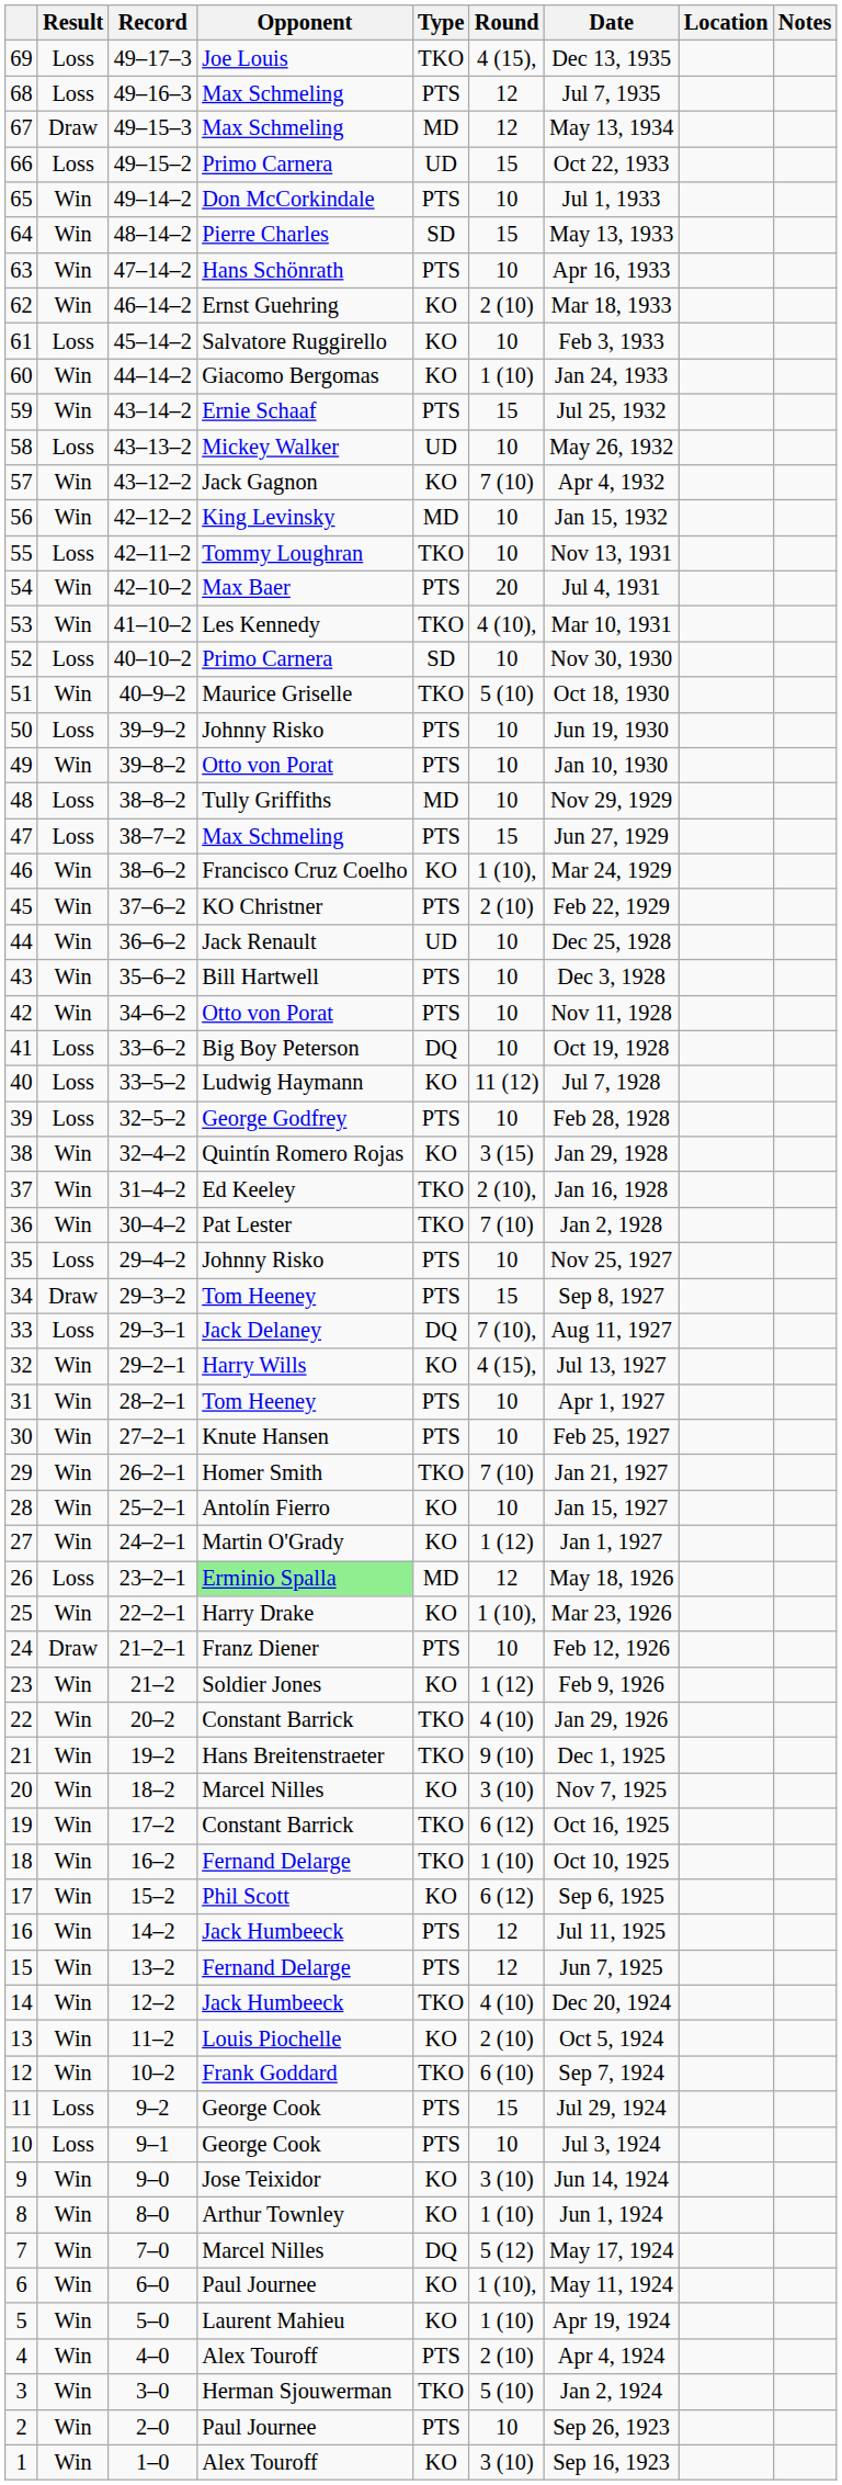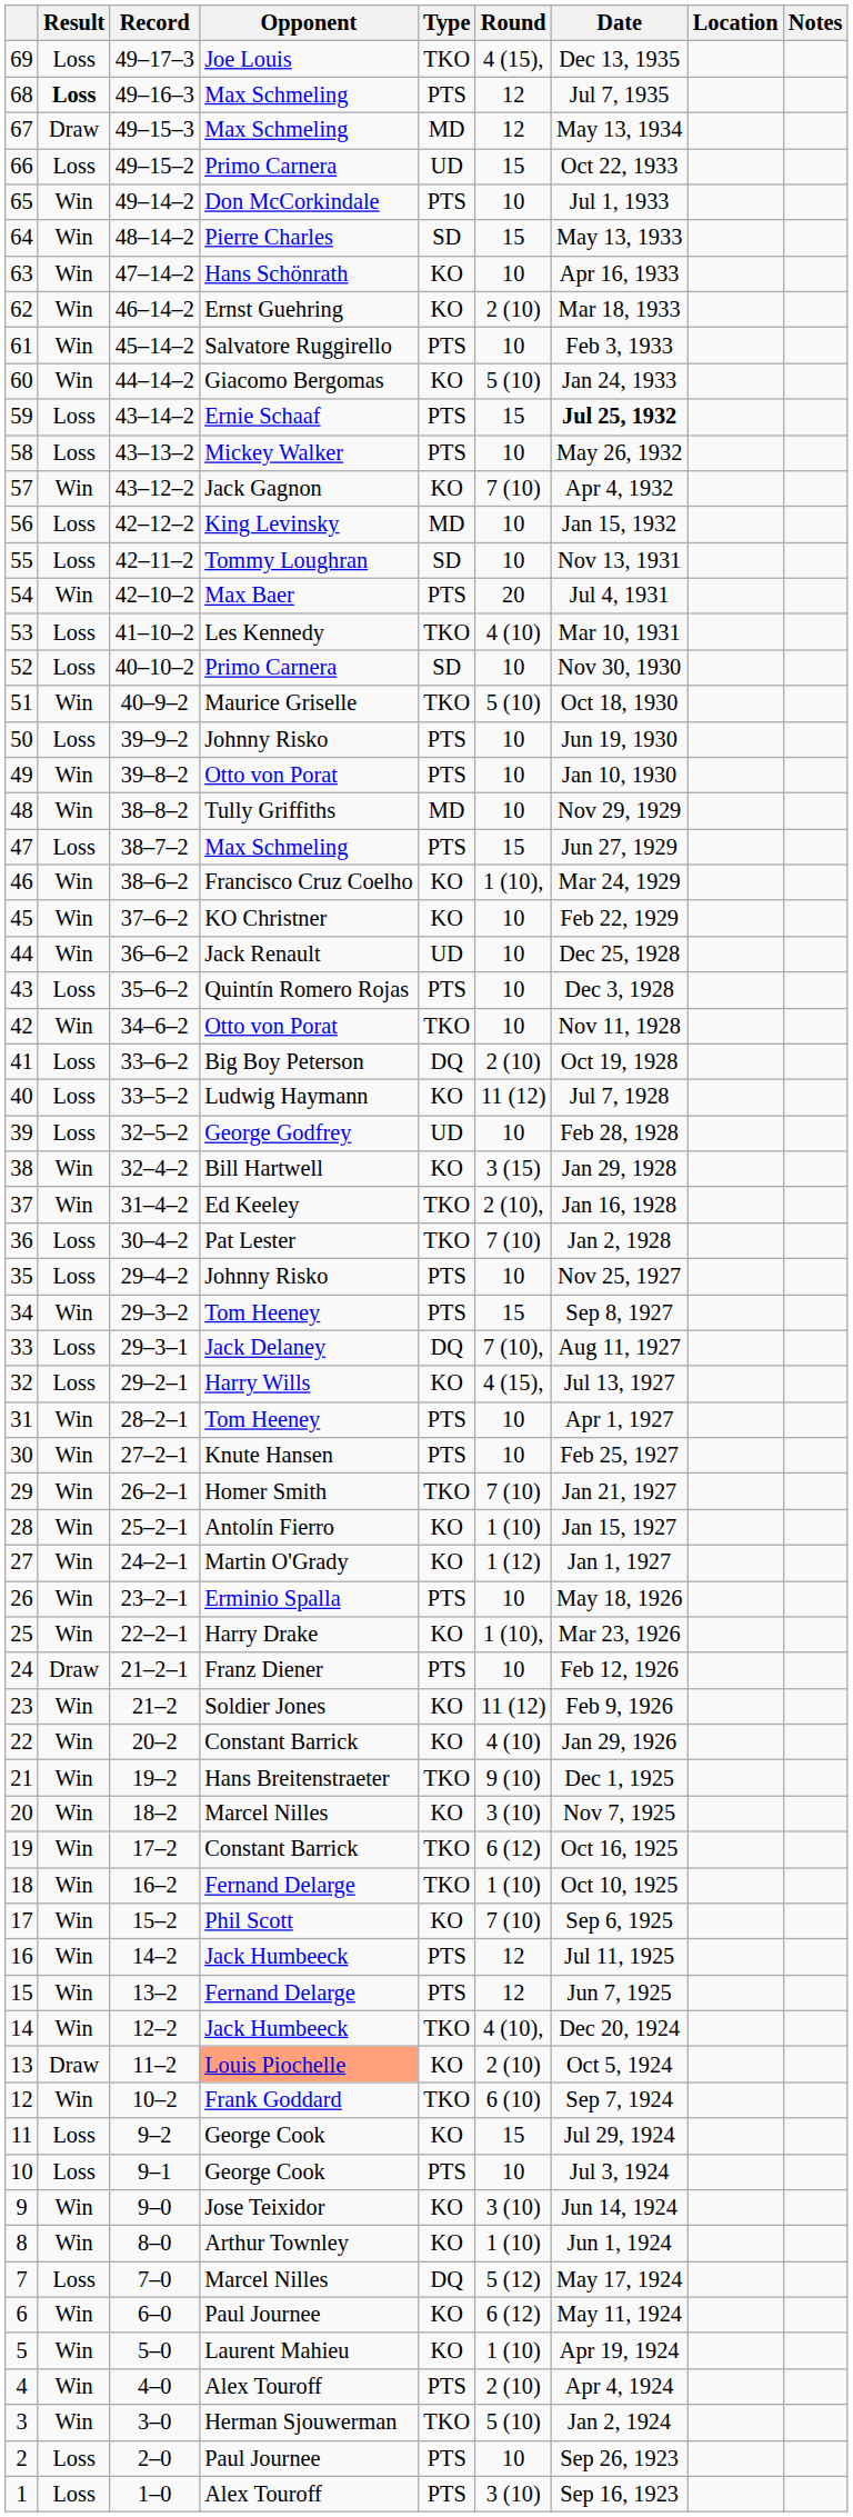 <table class="wikitable mw-collapsible" style="text-align:center">
 <tr>
 <th></th>
 <th>Result</th>
 <th>Record</th>
 <th>Opponent</th>
 <th>Type</th>
 <th>Round</th>
 <th>Date</th>
 <th>Location</th>
 <th>Notes</th>
 </tr>
 <tr>
 <td>69</td>
 <td>Loss</td>
 <td>49–17–3</td>
 <td align=left><a href='#'>Joe Louis</a></td>
 <td>TKO</td>
 <td>4 (15), </td>
 <td>Dec 13, 1935</td>
 <td style="text-align:left;"></td>
 <td></td>
 </tr>
 <tr>
 <td>68</td>
-<td>Loss</td>
+<td><strong>Loss</strong></td>
 <td>49–16–3</td>
 <td align=left><a href='#'>Max Schmeling</a></td>
 <td>PTS</td>
 <td>12</td>
 <td>Jul 7, 1935</td>
 <td style="text-align:left;"></td>
 <td></td>
 </tr>
 <tr>
 <td>67</td>
 <td>Draw</td>
 <td>49–15–3</td>
 <td align=left><a href='#'>Max Schmeling</a></td>
 <td>MD</td>
 <td>12</td>
 <td>May 13, 1934</td>
 <td style="text-align:left;"></td>
 <td style="text-align:left;"></td>
 </tr>
 <tr>
 <td>66</td>
 <td>Loss</td>
 <td>49–15–2</td>
 <td align=left><a href='#'>Primo Carnera</a></td>
 <td>UD</td>
 <td>15</td>
 <td>Oct 22, 1933</td>
 <td style="text-align:left;"></td>
 <td style="text-align:left;"></td>
 </tr>
 <tr>
 <td>65</td>
 <td>Win</td>
 <td>49–14–2</td>
 <td align=left><a href='#'>Don McCorkindale</a></td>
 <td>PTS</td>
 <td>10</td>
 <td>Jul 1, 1933</td>
 <td style="text-align:left;"></td>
 <td></td>
 </tr>
 <tr>
 <td>64</td>
 <td>Win</td>
 <td>48–14–2</td>
 <td align=left><a href='#'>Pierre Charles</a></td>
 <td>SD</td>
 <td>15</td>
 <td>May 13, 1933</td>
 <td style="text-align:left;"></td>
 <td style="text-align:left;"></td>
 </tr>
 <tr>
 <td>63</td>
 <td>Win</td>
 <td>47–14–2</td>
 <td align=left><a href='#'>Hans Schönrath</a></td>
-<td>PTS</td>
+<td>KO</td>
 <td>10</td>
 <td>Apr 16, 1933</td>
 <td style="text-align:left;"></td>
 <td></td>
 </tr>
 <tr>
 <td>62</td>
 <td>Win</td>
 <td>46–14–2</td>
 <td align=left>Ernst Guehring</td>
 <td>KO</td>
 <td>2 (10)</td>
 <td>Mar 18, 1933</td>
 <td style="text-align:left;"></td>
 <td></td>
 </tr>
 <tr>
 <td>61</td>
-<td>Loss</td>
+<td>Win</td>
 <td>45–14–2</td>
 <td align=left>Salvatore Ruggirello</td>
-<td>KO</td>
+<td>PTS</td>
 <td>10</td>
 <td>Feb 3, 1933</td>
 <td style="text-align:left;"></td>
 <td></td>
 </tr>
 <tr>
 <td>60</td>
 <td>Win</td>
 <td>44–14–2</td>
 <td align=left>Giacomo Bergomas</td>
 <td>KO</td>
-<td>1 (10)</td>
+<td>5 (10)</td>
 <td>Jan 24, 1933</td>
 <td style="text-align:left;"></td>
 <td></td>
 </tr>
 <tr>
 <td>59</td>
-<td>Win</td>
+<td>Loss</td>
 <td>43–14–2</td>
 <td align=left><a href='#'>Ernie Schaaf</a></td>
 <td>PTS</td>
 <td>15</td>
-<td>Jul 25, 1932</td>
+<td><strong>Jul 25, 1932</strong></td>
 <td style="text-align:left;"></td>
 <td></td>
 </tr>
 <tr>
 <td>58</td>
 <td>Loss</td>
 <td>43–13–2</td>
 <td align=left><a href='#'>Mickey Walker</a></td>
-<td>UD</td>
+<td>PTS</td>
 <td>10</td>
 <td>May 26, 1932</td>
 <td style="text-align:left;"></td>
 <td></td>
 </tr>
 <tr>
 <td>57</td>
 <td>Win</td>
 <td>43–12–2</td>
 <td align=left>Jack Gagnon</td>
 <td>KO</td>
 <td>7 (10)</td>
 <td>Apr 4, 1932</td>
 <td style="text-align:left;"></td>
 <td></td>
 </tr>
 <tr>
 <td>56</td>
-<td>Win</td>
+<td>Loss</td>
 <td>42–12–2</td>
 <td align=left><a href='#'>King Levinsky</a></td>
 <td>MD</td>
 <td>10</td>
 <td>Jan 15, 1932</td>
 <td style="text-align:left;"></td>
 <td></td>
 </tr>
 <tr>
 <td>55</td>
 <td>Loss</td>
 <td>42–11–2</td>
 <td align=left><a href='#'>Tommy Loughran</a></td>
-<td>TKO</td>
+<td>SD</td>
 <td>10</td>
 <td>Nov 13, 1931</td>
 <td style="text-align:left;"></td>
 <td></td>
 </tr>
 <tr>
 <td>54</td>
 <td>Win</td>
 <td>42–10–2</td>
 <td align=left><a href='#'>Max Baer</a></td>
 <td>PTS</td>
 <td>20</td>
 <td>Jul 4, 1931</td>
 <td style="text-align:left;"></td>
 <td></td>
 </tr>
 <tr>
 <td>53</td>
-<td>Win</td>
+<td>Loss</td>
 <td>41–10–2</td>
 <td align=left>Les Kennedy</td>
 <td>TKO</td>
-<td>4 (10), </td>
+<td>4 (10)</td>
 <td>Mar 10, 1931</td>
 <td style="text-align:left;"></td>
 <td></td>
 </tr>
 <tr>
 <td>52</td>
 <td>Loss</td>
 <td>40–10–2</td>
 <td align=left><a href='#'>Primo Carnera</a></td>
 <td>SD</td>
 <td>10</td>
 <td>Nov 30, 1930</td>
 <td style="text-align:left;"></td>
 <td></td>
 </tr>
 <tr>
 <td>51</td>
 <td>Win</td>
 <td>40–9–2</td>
 <td align=left>Maurice Griselle</td>
 <td>TKO</td>
 <td>5 (10)</td>
 <td>Oct 18, 1930</td>
 <td style="text-align:left;"></td>
 <td></td>
 </tr>
 <tr>
 <td>50</td>
 <td>Loss</td>
 <td>39–9–2</td>
 <td align=left>Johnny Risko</td>
 <td>PTS</td>
 <td>10</td>
 <td>Jun 19, 1930</td>
 <td style="text-align:left;"></td>
 <td></td>
 </tr>
 <tr>
 <td>49</td>
 <td>Win</td>
 <td>39–8–2</td>
 <td align=left><a href='#'>Otto von Porat</a></td>
 <td>PTS</td>
 <td>10</td>
 <td>Jan 10, 1930</td>
 <td style="text-align:left;"></td>
 <td></td>
 </tr>
 <tr>
 <td>48</td>
-<td>Loss</td>
+<td>Win</td>
 <td>38–8–2</td>
 <td align=left>Tully Griffiths</td>
 <td>MD</td>
 <td>10</td>
 <td>Nov 29, 1929</td>
 <td style="text-align:left;"></td>
 <td></td>
 </tr>
 <tr>
 <td>47</td>
 <td>Loss</td>
 <td>38–7–2</td>
 <td align=left><a href='#'>Max Schmeling</a></td>
 <td>PTS</td>
 <td>15</td>
 <td>Jun 27, 1929</td>
 <td style="text-align:left;"></td>
 <td></td>
 </tr>
 <tr>
 <td>46</td>
 <td>Win</td>
 <td>38–6–2</td>
 <td align=left>Francisco Cruz Coelho</td>
 <td>KO</td>
 <td>1 (10), </td>
 <td>Mar 24, 1929</td>
 <td style="text-align:left;"></td>
 <td></td>
 </tr>
 <tr>
 <td>45</td>
 <td>Win</td>
 <td>37–6–2</td>
 <td align=left>KO Christner</td>
-<td>PTS</td>
-<td>2 (10)</td>
+<td>KO</td>
+<td>10</td>
 <td>Feb 22, 1929</td>
 <td style="text-align:left;"></td>
 <td style="text-align:left;"></td>
 </tr>
 <tr>
 <td>44</td>
 <td>Win</td>
 <td>36–6–2</td>
 <td align=left>Jack Renault</td>
 <td>UD</td>
 <td>10</td>
 <td>Dec 25, 1928</td>
 <td style="text-align:left;"></td>
 <td style="text-align:left;"></td>
 </tr>
 <tr>
 <td>43</td>
-<td>Win</td>
+<td>Loss</td>
 <td>35–6–2</td>
-<td align=left>Bill Hartwell</td>
+<td align=left>Quintín Romero Rojas</td>
 <td>PTS</td>
 <td>10</td>
 <td>Dec 3, 1928</td>
 <td style="text-align:left;"></td>
 <td></td>
 </tr>
 <tr>
 <td>42</td>
 <td>Win</td>
 <td>34–6–2</td>
 <td align=left><a href='#'>Otto von Porat</a></td>
-<td>PTS</td>
+<td>TKO</td>
 <td>10</td>
 <td>Nov 11, 1928</td>
 <td style="text-align:left;"></td>
 <td></td>
 </tr>
 <tr>
 <td>41</td>
 <td>Loss</td>
 <td>33–6–2</td>
 <td align=left>Big Boy Peterson</td>
 <td>DQ</td>
-<td>10</td>
+<td>2 (10)</td>
 <td>Oct 19, 1928</td>
 <td style="text-align:left;"></td>
 <td style="text-align:left;"></td>
 </tr>
 <tr>
 <td>40</td>
 <td>Loss</td>
 <td>33–5–2</td>
 <td align=left>Ludwig Haymann</td>
 <td>KO</td>
 <td>11 (12)</td>
 <td>Jul 7, 1928</td>
 <td style="text-align:left;"></td>
 <td style="text-align:left;"></td>
 </tr>
 <tr>
 <td>39</td>
 <td>Loss</td>
 <td>32–5–2</td>
 <td align=left><a href='#'>George Godfrey</a></td>
-<td>PTS</td>
+<td>UD</td>
 <td>10</td>
 <td>Feb 28, 1928</td>
 <td style="text-align:left;"></td>
 <td></td>
 </tr>
 <tr>
 <td>38</td>
 <td>Win</td>
 <td>32–4–2</td>
-<td align=left>Quintín Romero Rojas</td>
+<td align=left>Bill Hartwell</td>
 <td>KO</td>
 <td>3 (15)</td>
 <td>Jan 29, 1928</td>
 <td style="text-align:left;"></td>
 <td></td>
 </tr>
 <tr>
 <td>37</td>
 <td>Win</td>
 <td>31–4–2</td>
 <td align=left>Ed Keeley</td>
 <td>TKO</td>
 <td>2 (10), </td>
 <td>Jan 16, 1928</td>
 <td style="text-align:left;"></td>
 <td></td>
 </tr>
 <tr>
 <td>36</td>
-<td>Win</td>
+<td>Loss</td>
 <td>30–4–2</td>
 <td align=left>Pat Lester</td>
 <td>TKO</td>
 <td>7 (10)</td>
 <td>Jan 2, 1928</td>
 <td style="text-align:left;"></td>
 <td></td>
 </tr>
 <tr>
 <td>35</td>
 <td>Loss</td>
 <td>29–4–2</td>
 <td align=left>Johnny Risko</td>
 <td>PTS</td>
 <td>10</td>
 <td>Nov 25, 1927</td>
 <td style="text-align:left;"></td>
 <td></td>
 </tr>
 <tr>
 <td>34</td>
-<td>Draw</td>
+<td>Win</td>
 <td>29–3–2</td>
 <td align=left><a href='#'>Tom Heeney</a></td>
 <td>PTS</td>
 <td>15</td>
 <td>Sep 8, 1927</td>
 <td style="text-align:left;"></td>
 <td></td>
 </tr>
 <tr>
 <td>33</td>
 <td>Loss</td>
 <td>29–3–1</td>
 <td align=left><a href='#'>Jack Delaney</a></td>
 <td>DQ</td>
 <td>7 (10), </td>
 <td>Aug 11, 1927</td>
 <td style="text-align:left;"></td>
 <td></td>
 </tr>
 <tr>
 <td>32</td>
-<td>Win</td>
+<td>Loss</td>
 <td>29–2–1</td>
 <td align=left><a href='#'>Harry Wills</a></td>
 <td>KO</td>
 <td>4 (15), </td>
 <td>Jul 13, 1927</td>
 <td style="text-align:left;"></td>
 <td></td>
 </tr>
 <tr>
 <td>31</td>
 <td>Win</td>
 <td>28–2–1</td>
 <td align=left><a href='#'>Tom Heeney</a></td>
 <td>PTS</td>
 <td>10</td>
 <td>Apr 1, 1927</td>
 <td style="text-align:left;"></td>
 <td></td>
 </tr>
 <tr>
 <td>30</td>
 <td>Win</td>
 <td>27–2–1</td>
 <td align=left>Knute Hansen</td>
 <td>PTS</td>
 <td>10</td>
 <td>Feb 25, 1927</td>
 <td style="text-align:left;"></td>
 <td></td>
 </tr>
 <tr>
 <td>29</td>
 <td>Win</td>
 <td>26–2–1</td>
 <td align=left>Homer Smith</td>
 <td>TKO</td>
 <td>7 (10)</td>
 <td>Jan 21, 1927</td>
 <td style="text-align:left;"></td>
 <td></td>
 </tr>
 <tr>
 <td>28</td>
 <td>Win</td>
 <td>25–2–1</td>
 <td align=left>Antolín Fierro</td>
 <td>KO</td>
-<td>10</td>
+<td>1 (10)</td>
 <td>Jan 15, 1927</td>
 <td style="text-align:left;"></td>
 <td></td>
 </tr>
 <tr>
 <td>27</td>
 <td>Win</td>
 <td>24–2–1</td>
 <td align=left>Martin O'Grady</td>
 <td>KO</td>
 <td>1 (12)</td>
 <td>Jan 1, 1927</td>
 <td style="text-align:left;"></td>
 <td></td>
 </tr>
 <tr>
 <td>26</td>
-<td>Loss</td>
+<td>Win</td>
 <td>23–2–1</td>
-<td align=left style="background: lightgreen;"><a href='#'>Erminio Spalla</a></td>
-<td>MD</td>
-<td>12</td>
+<td align=left><a href='#'>Erminio Spalla</a></td>
+<td>PTS</td>
+<td>10</td>
 <td>May 18, 1926</td>
 <td style="text-align:left;"></td>
 <td style="text-align:left;"></td>
 </tr>
 <tr>
 <td>25</td>
 <td>Win</td>
 <td>22–2–1</td>
 <td align=left>Harry Drake</td>
 <td>KO</td>
 <td>1 (10), </td>
 <td>Mar 23, 1926</td>
 <td style="text-align:left;"></td>
 <td></td>
 </tr>
 <tr>
 <td>24</td>
 <td>Draw</td>
 <td>21–2–1</td>
 <td align=left>Franz Diener</td>
 <td>PTS</td>
 <td>10</td>
 <td>Feb 12, 1926</td>
 <td style="text-align:left;"></td>
 <td></td>
 </tr>
 <tr>
 <td>23</td>
 <td>Win</td>
 <td>21–2</td>
 <td align=left>Soldier Jones</td>
 <td>KO</td>
-<td>1 (12)</td>
+<td>11 (12)</td>
 <td>Feb 9, 1926</td>
 <td style="text-align:left;"></td>
 <td></td>
 </tr>
 <tr>
 <td>22</td>
 <td>Win</td>
 <td>20–2</td>
 <td align=left>Constant Barrick</td>
-<td>TKO</td>
+<td>KO</td>
 <td>4 (10)</td>
 <td>Jan 29, 1926</td>
 <td style="text-align:left;"></td>
 <td></td>
 </tr>
 <tr>
 <td>21</td>
 <td>Win</td>
 <td>19–2</td>
 <td align=left>Hans Breitenstraeter</td>
 <td>TKO</td>
 <td>9 (10)</td>
 <td>Dec 1, 1925</td>
 <td style="text-align:left;"></td>
 <td></td>
 </tr>
 <tr>
 <td>20</td>
 <td>Win</td>
 <td>18–2</td>
 <td align=left>Marcel Nilles</td>
 <td>KO</td>
 <td>3 (10)</td>
 <td>Nov 7, 1925</td>
 <td style="text-align:left;"></td>
 <td></td>
 </tr>
 <tr>
 <td>19</td>
 <td>Win</td>
 <td>17–2</td>
 <td align=left>Constant Barrick</td>
 <td>TKO</td>
 <td>6 (12)</td>
 <td>Oct 16, 1925</td>
 <td style="text-align:left;"></td>
 <td></td>
 </tr>
 <tr>
 <td>18</td>
 <td>Win</td>
 <td>16–2</td>
 <td align=left><a href='#'>Fernand Delarge</a></td>
 <td>TKO</td>
 <td>1 (10)</td>
 <td>Oct 10, 1925</td>
 <td style="text-align:left;"></td>
 <td></td>
 </tr>
 <tr>
 <td>17</td>
 <td>Win</td>
 <td>15–2</td>
 <td align=left><a href='#'>Phil Scott</a></td>
 <td>KO</td>
-<td>6 (12)</td>
+<td>7 (10)</td>
 <td>Sep 6, 1925</td>
 <td style="text-align:left;"></td>
 <td style="text-align:left;"></td>
 </tr>
 <tr>
 <td>16</td>
 <td>Win</td>
 <td>14–2</td>
 <td align=left><a href='#'>Jack Humbeeck</a></td>
 <td>PTS</td>
 <td>12</td>
 <td>Jul 11, 1925</td>
 <td style="text-align:left;"></td>
 <td></td>
 </tr>
 <tr>
 <td>15</td>
 <td>Win</td>
 <td>13–2</td>
 <td align=left><a href='#'>Fernand Delarge</a></td>
 <td>PTS</td>
 <td>12</td>
 <td>Jun 7, 1925</td>
 <td style="text-align:left;"></td>
 <td></td>
 </tr>
 <tr>
 <td>14</td>
 <td>Win</td>
 <td>12–2</td>
 <td align=left><a href='#'>Jack Humbeeck</a></td>
 <td>TKO</td>
-<td>4 (10)</td>
+<td>4 (10), </td>
 <td>Dec 20, 1924</td>
 <td style="text-align:left;"></td>
 <td></td>
 </tr>
 <tr>
 <td>13</td>
-<td>Win</td>
+<td>Draw</td>
 <td>11–2</td>
-<td align=left><a href='#'>Louis Piochelle</a></td>
+<td align=left style="background: lightsalmon;"><a href='#'>Louis Piochelle</a></td>
 <td>KO</td>
 <td>2 (10)</td>
 <td>Oct 5, 1924</td>
 <td style="text-align:left;"></td>
 <td></td>
 </tr>
 <tr>
 <td>12</td>
 <td>Win</td>
 <td>10–2</td>
 <td align=left><a href='#'>Frank Goddard</a></td>
 <td>TKO</td>
 <td>6 (10)</td>
 <td>Sep 7, 1924</td>
 <td style="text-align:left;"></td>
 <td></td>
 </tr>
 <tr>
 <td>11</td>
 <td>Loss</td>
 <td>9–2</td>
 <td align=left>George Cook</td>
-<td>PTS</td>
+<td>KO</td>
 <td>15</td>
 <td>Jul 29, 1924</td>
 <td style="text-align:left;"></td>
 <td></td>
 </tr>
 <tr>
 <td>10</td>
 <td>Loss</td>
 <td>9–1</td>
 <td align=left>George Cook</td>
 <td>PTS</td>
 <td>10</td>
 <td>Jul 3, 1924</td>
 <td style="text-align:left;"></td>
 <td></td>
 </tr>
 <tr>
 <td>9</td>
 <td>Win</td>
 <td>9–0</td>
 <td align=left>Jose Teixidor</td>
 <td>KO</td>
 <td>3 (10)</td>
 <td>Jun 14, 1924</td>
 <td style="text-align:left;"></td>
 <td></td>
 </tr>
 <tr>
 <td>8</td>
 <td>Win</td>
 <td>8–0</td>
 <td align=left>Arthur Townley</td>
 <td>KO</td>
 <td>1 (10)</td>
 <td>Jun 1, 1924</td>
 <td style="text-align:left;"></td>
 <td></td>
 </tr>
 <tr>
 <td>7</td>
-<td>Win</td>
+<td>Loss</td>
 <td>7–0</td>
 <td align=left>Marcel Nilles</td>
 <td>DQ</td>
 <td>5 (12)</td>
 <td>May 17, 1924</td>
 <td style="text-align:left;"></td>
 <td></td>
 </tr>
 <tr>
 <td>6</td>
 <td>Win</td>
 <td>6–0</td>
 <td align=left>Paul Journee</td>
 <td>KO</td>
-<td>1 (10), </td>
+<td>6 (12)</td>
 <td>May 11, 1924</td>
 <td style="text-align:left;"></td>
 <td></td>
 </tr>
 <tr>
 <td>5</td>
 <td>Win</td>
 <td>5–0</td>
 <td align=left>Laurent Mahieu</td>
 <td>KO</td>
 <td>1 (10)</td>
 <td>Apr 19, 1924</td>
 <td style="text-align:left;"></td>
 <td></td>
 </tr>
 <tr>
 <td>4</td>
 <td>Win</td>
 <td>4–0</td>
 <td align=left>Alex Touroff</td>
 <td>PTS</td>
 <td>2 (10)</td>
 <td>Apr 4, 1924</td>
 <td style="text-align:left;"></td>
 <td></td>
 </tr>
 <tr>
 <td>3</td>
 <td>Win</td>
 <td>3–0</td>
 <td align=left>Herman Sjouwerman</td>
 <td>TKO</td>
 <td>5 (10)</td>
 <td>Jan 2, 1924</td>
 <td style="text-align:left;"></td>
 <td></td>
 </tr>
 <tr>
 <td>2</td>
-<td>Win</td>
+<td>Loss</td>
 <td>2–0</td>
 <td align=left>Paul Journee</td>
 <td>PTS</td>
 <td>10</td>
 <td>Sep 26, 1923</td>
 <td style="text-align:left;"></td>
 <td></td>
 </tr>
 <tr>
 <td>1</td>
-<td>Win</td>
+<td>Loss</td>
 <td>1–0</td>
 <td align=left>Alex Touroff</td>
-<td>KO</td>
+<td>PTS</td>
 <td>3 (10)</td>
 <td>Sep 16, 1923</td>
 <td style="text-align:left;"></td>
 <td style="text-align:left;"></td>
 </tr>
 </table>
